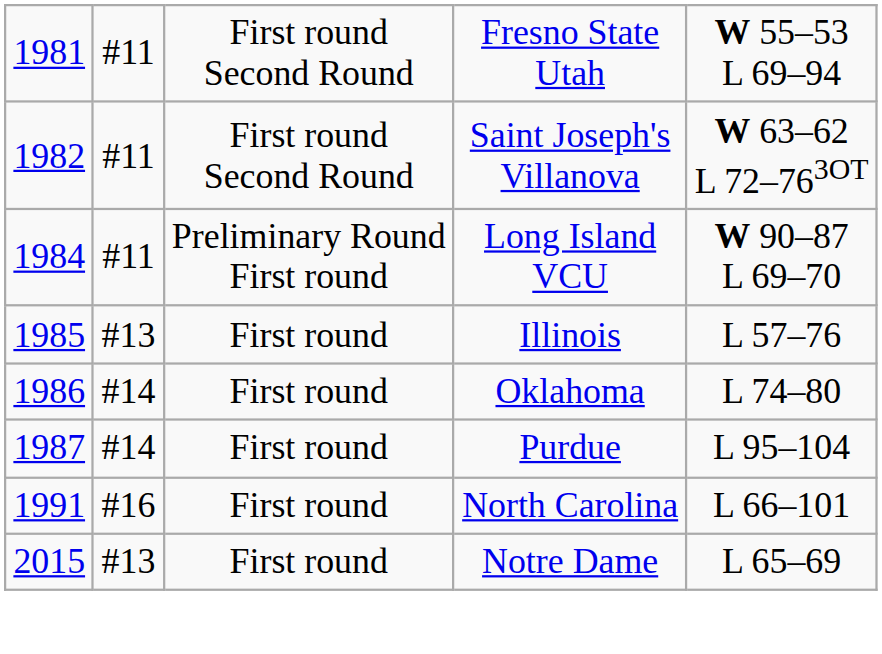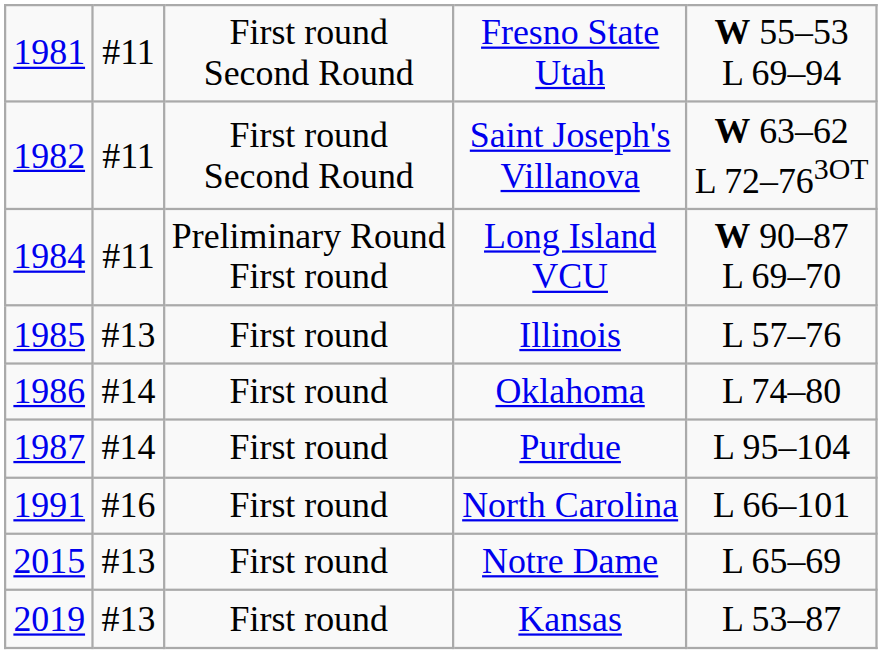 <table class="wikitable">
 <tr align="center">
 <td><a href='#'>1981</a></td>
 <td>#11</td>
 <td>First round<br>Second Round</td>
 <td><a href='#'>Fresno State</a><br><a href='#'>Utah</a></td>
 <td><strong>W</strong> 55–53<br>L 69–94</td>
 </tr>
 <tr align="center">
 <td><a href='#'>1982</a></td>
 <td>#11</td>
 <td>First round<br>Second Round</td>
 <td><a href='#'>Saint Joseph's</a><br><a href='#'>Villanova</a></td>
 <td><strong>W</strong> 63–62<br>L 72–76<sup>3OT</sup></td>
 </tr>
 <tr align="center">
 <td><a href='#'>1984</a></td>
 <td>#11</td>
 <td>Preliminary Round<br>First round</td>
 <td><a href='#'>Long Island</a><br><a href='#'>VCU</a></td>
 <td><strong>W</strong> 90–87<br>L 69–70</td>
 </tr>
 <tr align="center">
 <td><a href='#'>1985</a></td>
 <td>#13</td>
 <td>First round</td>
 <td><a href='#'>Illinois</a></td>
 <td>L 57–76</td>
 </tr>
 <tr align="center">
 <td><a href='#'>1986</a></td>
 <td>#14</td>
 <td>First round</td>
 <td><a href='#'>Oklahoma</a></td>
 <td>L 74–80</td>
 </tr>
 <tr align="center">
 <td><a href='#'>1987</a></td>
 <td>#14</td>
 <td>First round</td>
 <td><a href='#'>Purdue</a></td>
 <td>L 95–104</td>
 </tr>
 <tr align="center">
 <td><a href='#'>1991</a></td>
 <td>#16</td>
 <td>First round</td>
 <td><a href='#'>North Carolina</a></td>
 <td>L 66–101</td>
 </tr>
 <tr align="center">
 <td><a href='#'>2015</a></td>
 <td>#13</td>
 <td>First round</td>
 <td><a href='#'>Notre Dame</a></td>
 <td>L 65–69</td>
 </tr>
+<tr align="center">
+<td><a href='#'>2019</a></td>
+<td>#13</td>
+<td>First round</td>
+<td><a href='#'>Kansas</a></td>
+<td>L 53–87</td>
+</tr>
 </table>
